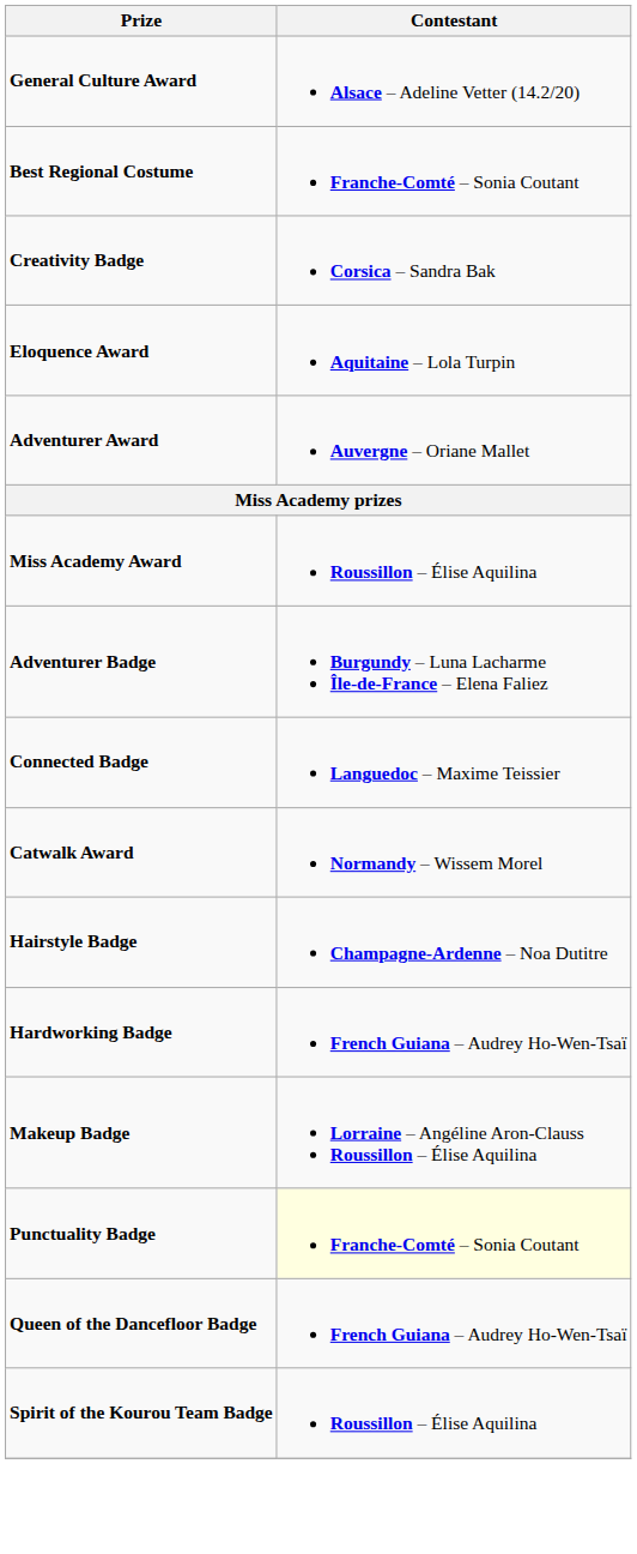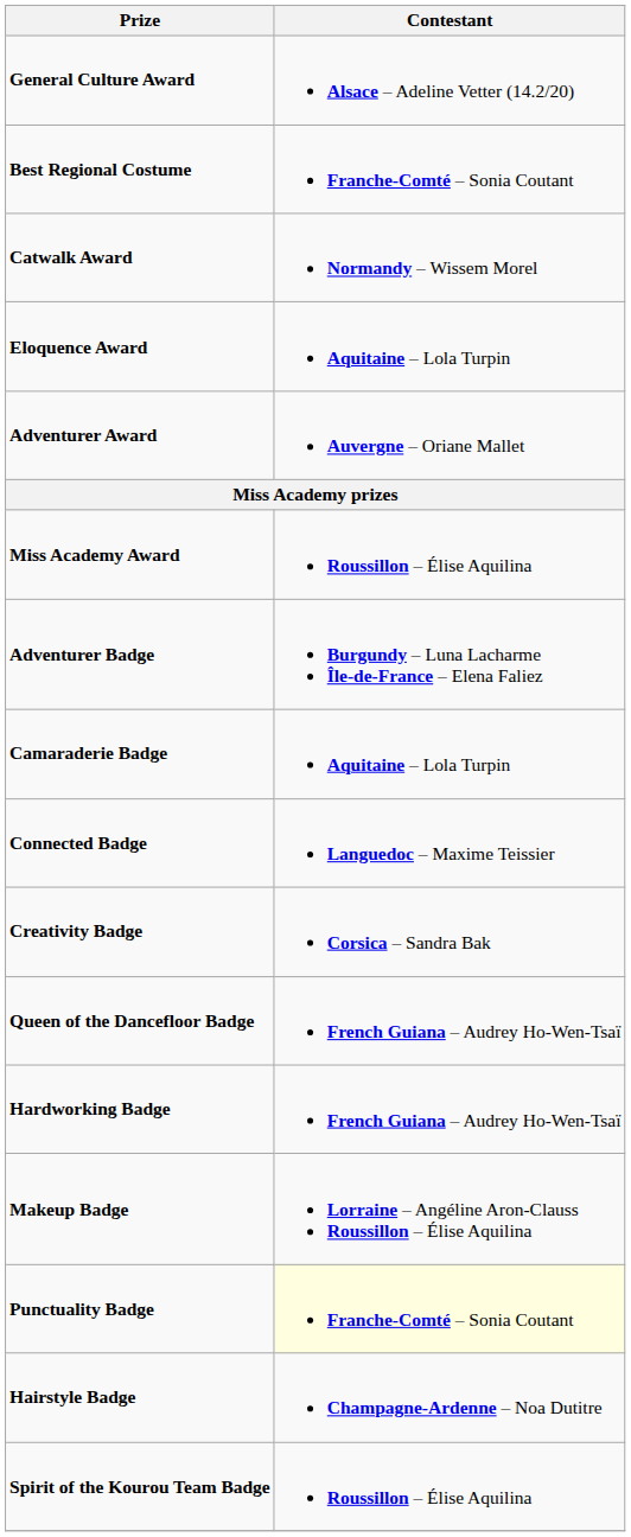 <table class="wikitable " style="font-size: 95%;">
 <tr>
 <th>Prize</th>
 <th>Contestant</th>
 </tr>
 <tr>
 <td><strong>General Culture Award</strong></td>
 <td><br><ul><li><strong> <a href='#'>Alsace</a></strong> – Adeline Vetter (14.2/20)</li></ul></td>
 </tr>
 <tr>
 <td><strong>Best Regional Costume</strong></td>
 <td><br><ul><li><strong> <a href='#'>Franche-Comté</a></strong> – Sonia Coutant</li></ul></td>
 </tr>
 <tr>
-<td><strong>Creativity Badge</strong></td>
-<td><br><ul><li><strong> <a href='#'>Corsica</a></strong> – Sandra Bak</li></ul></td>
+<td><strong>Catwalk Award</strong></td>
+<td><br><ul><li><strong> <a href='#'>Normandy</a></strong> – Wissem Morel</li></ul></td>
 </tr>
 <tr>
 <td><strong>Eloquence Award</strong></td>
 <td><br><ul><li><strong> <a href='#'>Aquitaine</a></strong> – Lola Turpin</li></ul></td>
 </tr>
 <tr>
 <td><strong>Adventurer Award</strong></td>
 <td><br><ul><li><strong> <a href='#'>Auvergne</a></strong> – Oriane Mallet</li></ul></td>
 </tr>
 <tr>
 <th colspan=2>Miss Academy prizes</th>
 </tr>
 <tr>
 <td><strong>Miss Academy Award</strong></td>
 <td><br><ul><li><strong> <a href='#'>Roussillon</a></strong> – Élise Aquilina</li></ul></td>
 </tr>
 <tr>
 <td><strong>Adventurer Badge</strong></td>
 <td><br><ul><li><strong> <a href='#'>Burgundy</a></strong> – Luna Lacharme</li><li><strong> <a href='#'>Île-de-France</a></strong> – Elena Faliez</li></ul></td>
 </tr>
 <tr>
+<td><strong>Camaraderie Badge</strong></td>
+<td><br><ul><li><strong> <a href='#'>Aquitaine</a></strong> – Lola Turpin</li></ul></td>
+</tr>
+<tr>
 <td><strong>Connected Badge</strong></td>
 <td><br><ul><li><strong> <a href='#'>Languedoc</a></strong> – Maxime Teissier</li></ul></td>
 </tr>
 <tr>
-<td><strong>Catwalk Award</strong></td>
-<td><br><ul><li><strong> <a href='#'>Normandy</a></strong> – Wissem Morel</li></ul></td>
+<td><strong>Creativity Badge</strong></td>
+<td><br><ul><li><strong> <a href='#'>Corsica</a></strong> – Sandra Bak</li></ul></td>
 </tr>
 <tr>
-<td><strong>Hairstyle Badge</strong></td>
-<td><br><ul><li><strong> <a href='#'>Champagne-Ardenne</a></strong> – Noa Dutitre</li></ul></td>
+<td><strong>Queen of the Dancefloor Badge</strong></td>
+<td><br><ul><li><strong> <a href='#'>French Guiana</a></strong> – Audrey Ho-Wen-Tsaï</li></ul></td>
 </tr>
 <tr>
 <td><strong>Hardworking Badge</strong></td>
 <td><br><ul><li><strong> <a href='#'>French Guiana</a></strong> – Audrey Ho-Wen-Tsaï</li></ul></td>
 </tr>
 <tr>
 <td><strong>Makeup Badge</strong></td>
 <td><br><ul><li><strong> <a href='#'>Lorraine</a></strong> – Angéline Aron-Clauss</li><li><strong> <a href='#'>Roussillon</a></strong> – Élise Aquilina</li></ul></td>
 </tr>
 <tr>
 <td><strong>Punctuality Badge</strong></td>
 <td style="background: lightyellow;"><br><ul><li><strong> <a href='#'>Franche-Comté</a></strong> – Sonia Coutant</li></ul></td>
 </tr>
 <tr>
-<td><strong>Queen of the Dancefloor Badge</strong></td>
-<td><br><ul><li><strong> <a href='#'>French Guiana</a></strong> – Audrey Ho-Wen-Tsaï</li></ul></td>
+<td><strong>Hairstyle Badge</strong></td>
+<td><br><ul><li><strong> <a href='#'>Champagne-Ardenne</a></strong> – Noa Dutitre</li></ul></td>
 </tr>
 <tr>
 <td><strong>Spirit of the Kourou Team Badge</strong></td>
 <td><br><ul><li><strong> <a href='#'>Roussillon</a></strong> – Élise Aquilina</li></ul></td>
 </tr>
 <tr>
 </tr>
 </table>
